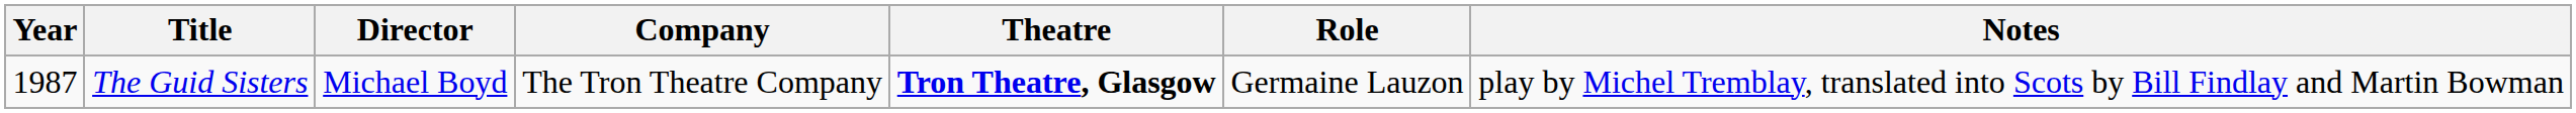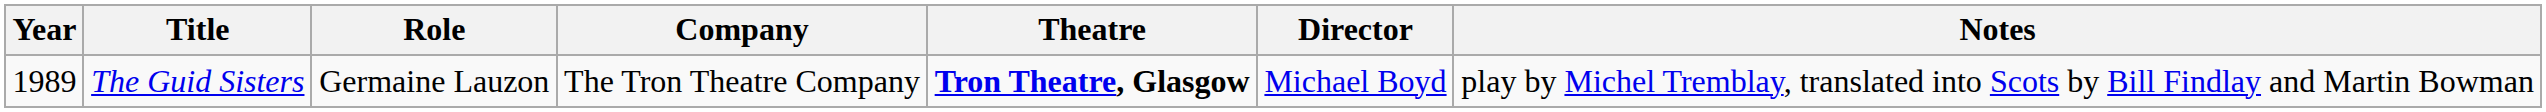 <table class="wikitable">
 <tr>
 <th>Year</th>
 <th>Title</th>
-<th>Director</th>
+<th>Role</th>
 <th>Company</th>
 <th>Theatre</th>
-<th>Role</th>
+<th>Director</th>
 <th>Notes</th>
 </tr>
 <tr>
-<td>1987</td>
+<td>1989</td>
 <td><em><a href='#'>The Guid Sisters</a></em></td>
-<td><a href='#'>Michael Boyd</a></td>
+<td>Germaine Lauzon</td>
 <td>The Tron Theatre Company</td>
 <td><strong><a href='#'>Tron Theatre</a>, Glasgow</strong></td>
-<td>Germaine Lauzon</td>
+<td><a href='#'>Michael Boyd</a></td>
 <td>play by <a href='#'>Michel Tremblay</a>, translated into <a href='#'>Scots</a> by <a href='#'>Bill Findlay</a> and Martin Bowman</td>
 </tr>
 </table>
